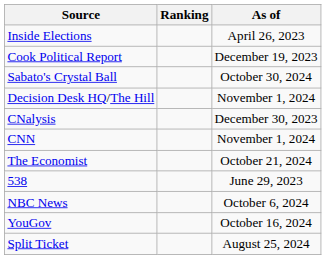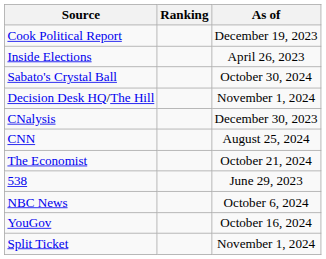 <table class="wikitable sortable" style="text-align:center">
 <tr>
 <th>Source</th>
 <th>Ranking</th>
 <th>As of</th>
 </tr>
 <tr>
+<td align=left><a href='#'>Cook Political Report</a></td>
+<td></td>
+<td>December 19, 2023</td>
+</tr>
+<tr>
 <td align=left><a href='#'>Inside Elections</a></td>
 <td></td>
 <td>April 26, 2023</td>
-</tr>
-<tr>
-<td align=left><a href='#'>Cook Political Report</a></td>
-<td></td>
-<td>December 19, 2023</td>
 </tr>
 <tr>
 <td align=left><a href='#'>Sabato's Crystal Ball</a></td>
 <td></td>
 <td>October 30, 2024</td>
 </tr>
 <tr>
 <td align=left><a href='#'>Decision Desk HQ</a>/<a href='#'>The Hill</a></td>
 <td></td>
 <td>November 1, 2024</td>
 </tr>
 <tr>
 <td align=left><a href='#'>CNalysis</a></td>
 <td></td>
 <td>December 30, 2023</td>
 </tr>
 <tr>
 <td align=left><a href='#'>CNN</a></td>
 <td></td>
-<td>November 1, 2024</td>
+<td>August 25, 2024</td>
 </tr>
 <tr>
 <td align=left><a href='#'>The Economist</a></td>
 <td></td>
 <td>October 21, 2024</td>
 </tr>
 <tr>
 <td align="left"><a href='#'>538</a></td>
 <td></td>
 <td>June 29, 2023</td>
 </tr>
 <tr>
 <td align="left"><a href='#'>NBC News</a></td>
 <td></td>
 <td>October 6, 2024</td>
 </tr>
 <tr>
 <td align="left"><a href='#'>YouGov</a></td>
 <td></td>
 <td>October 16, 2024</td>
 </tr>
 <tr>
 <td align="left"><a href='#'>Split Ticket</a></td>
 <td></td>
-<td>August 25, 2024</td>
+<td>November 1, 2024</td>
 </tr>
 </table>
